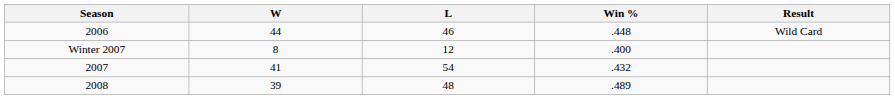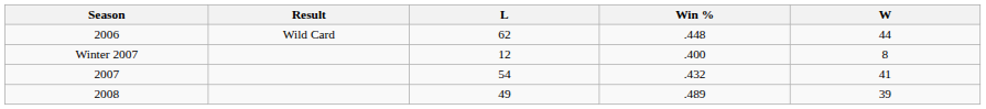 <table class="wikitable">
 <tr>
 <th bgcolor="#DDDDFF" width="3%">Season</th>
-<th bgcolor="#DDDDFF" width="3%">W</th>
+<th bgcolor="#DDDDFF" width="3%">Result</th>
 <th bgcolor="#DDDDFF" width="3%">L</th>
 <th bgcolor="#DDDDFF" width="3%">Win %</th>
-<th bgcolor="#DDDDFF" width="3%">Result</th>
+<th bgcolor="#DDDDFF" width="3%">W</th>
 </tr>
 <tr>
 <td align=center>2006</td>
+<td align=center>Wild Card</td>
+<td align=center>62</td>
+<td align=center>.448</td>
 <td align=center>44</td>
-<td align=center>46</td>
-<td align=center>.448</td>
-<td align=center>Wild Card</td>
 </tr>
 <tr>
 <td align=center>Winter 2007</td>
-<td align=center>8</td>
+<td align=center></td>
 <td align=center>12</td>
 <td align=center>.400</td>
-<td align=center></td>
+<td align=center>8</td>
 </tr>
 <tr>
 <td align=center>2007</td>
-<td align=center>41</td>
+<td align=center></td>
 <td align=center>54</td>
 <td align=center>.432</td>
-<td align=center></td>
+<td align=center>41</td>
 </tr>
 <tr>
 <td align=center>2008</td>
+<td align=center></td>
+<td align=center>49</td>
+<td align=center>.489</td>
 <td align=center>39</td>
-<td align=center>48</td>
-<td align=center>.489</td>
-<td align=center></td>
 </tr>
 </table>
